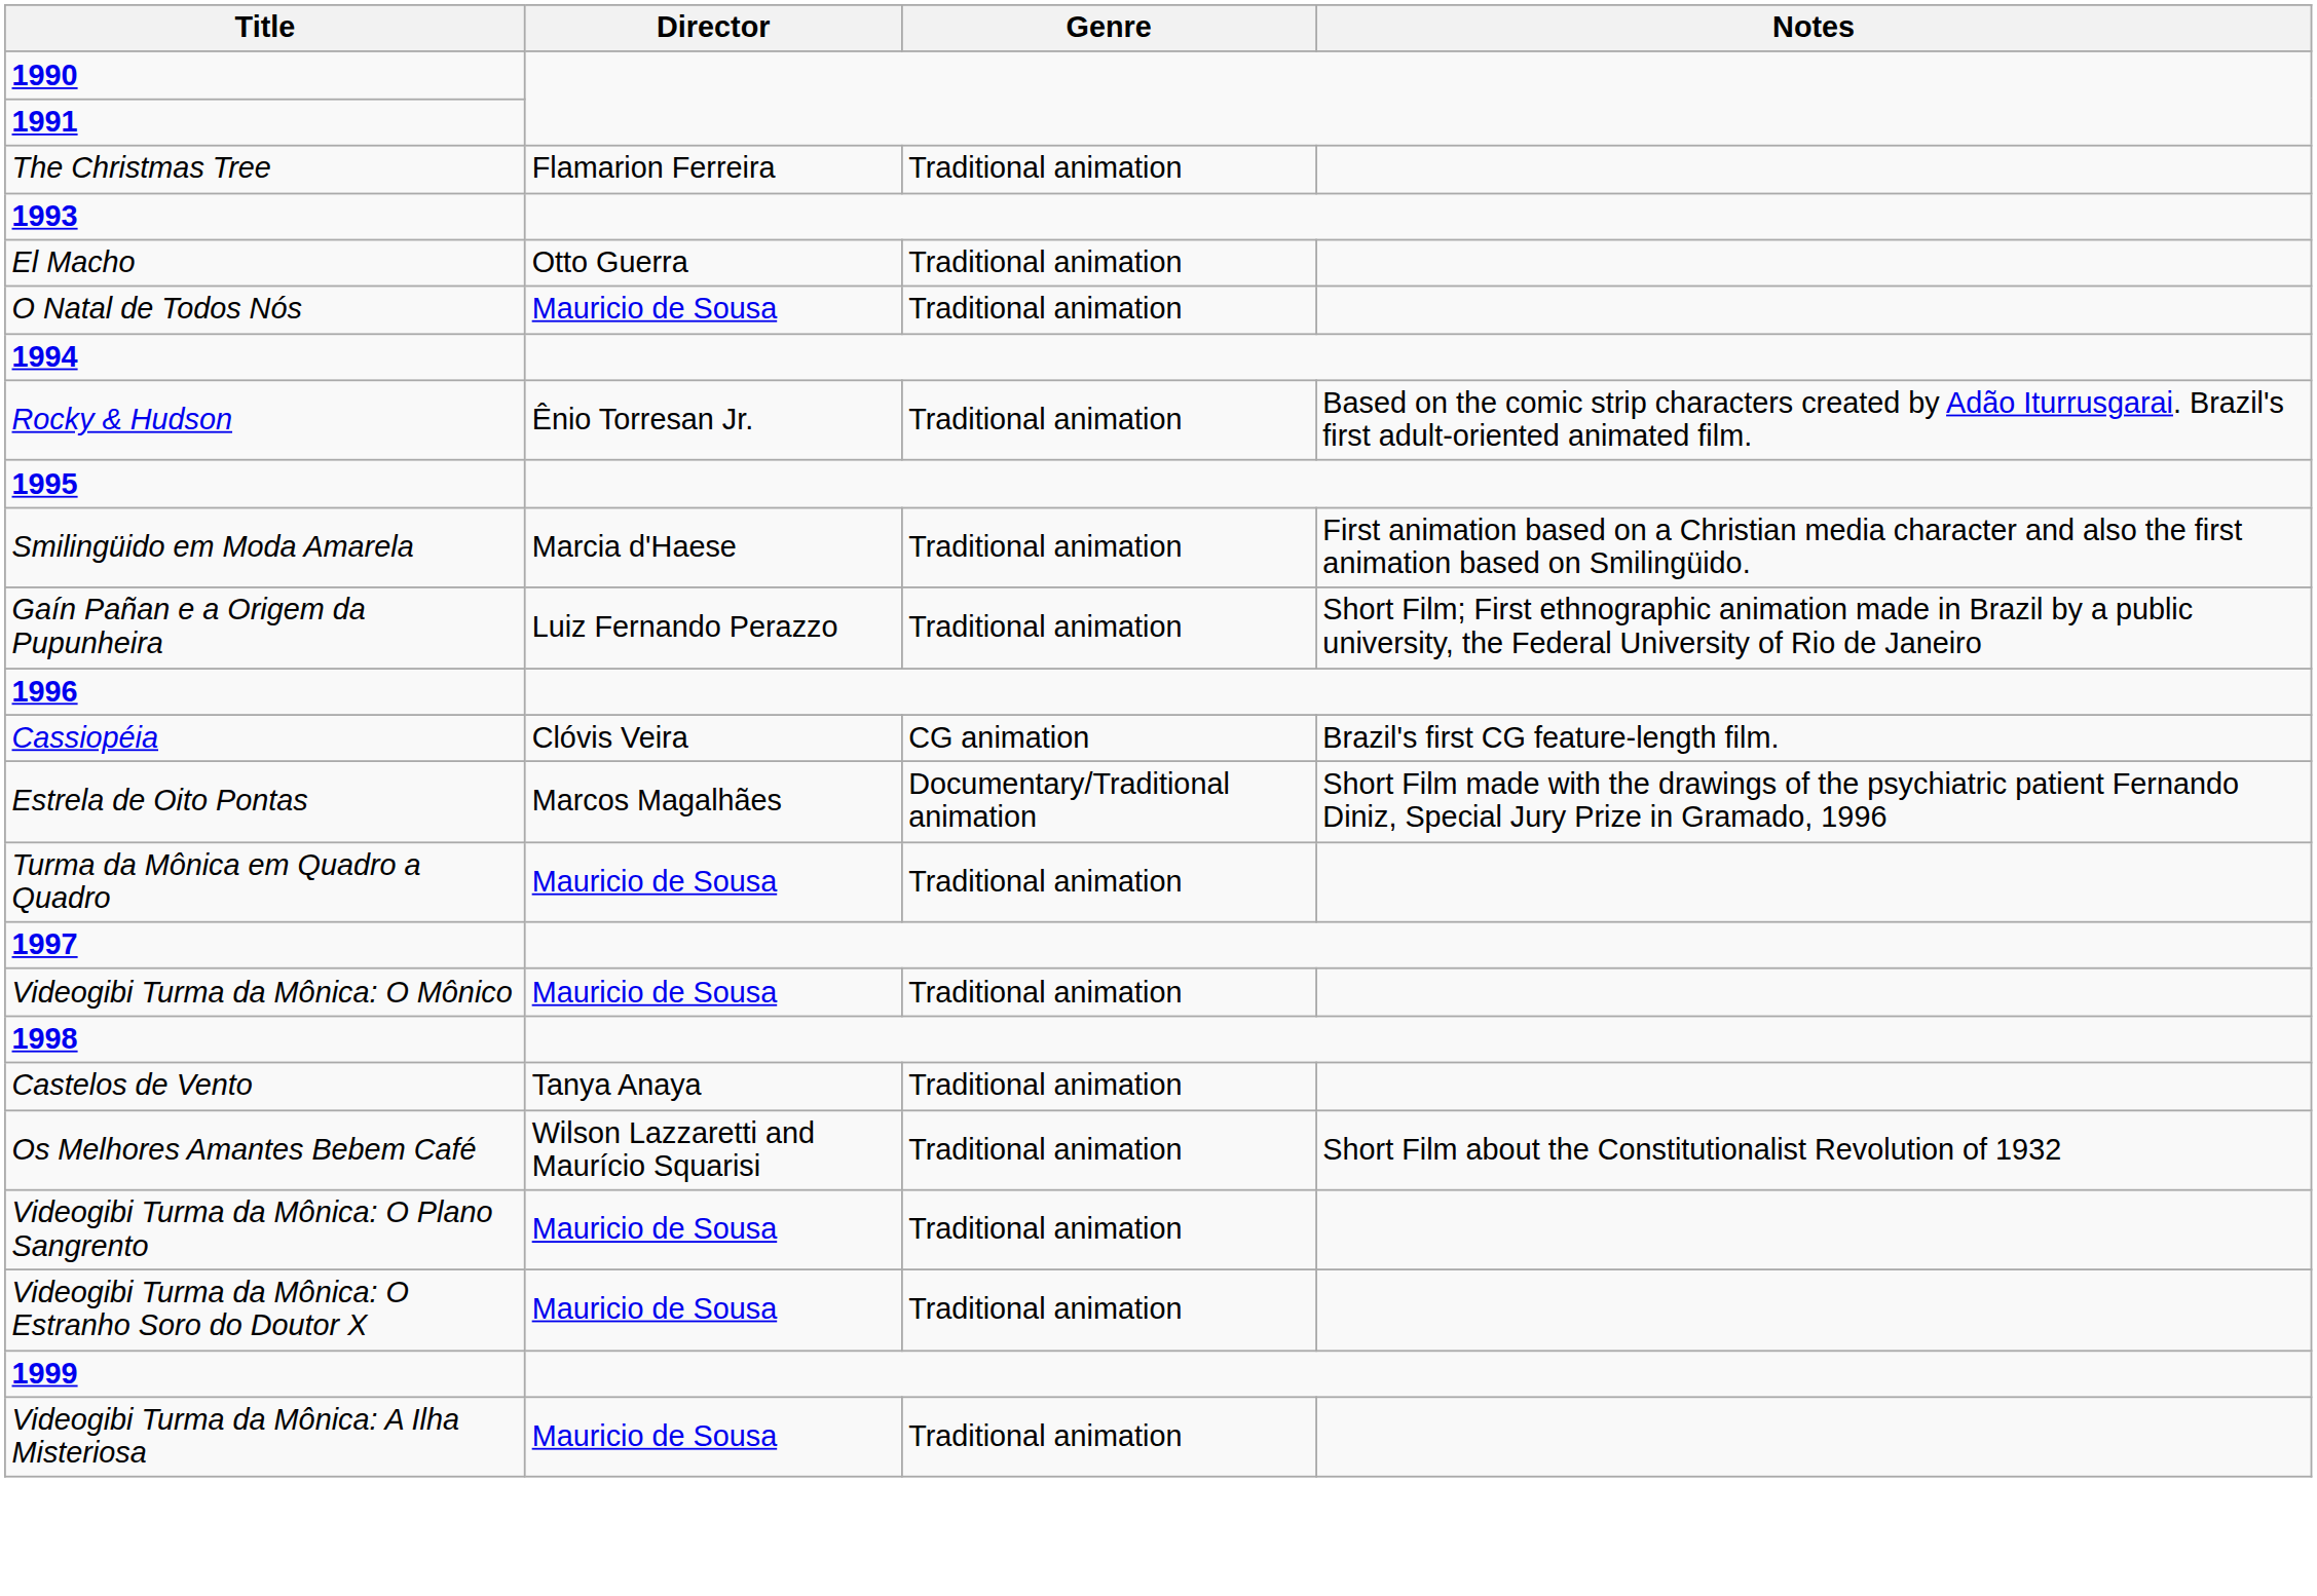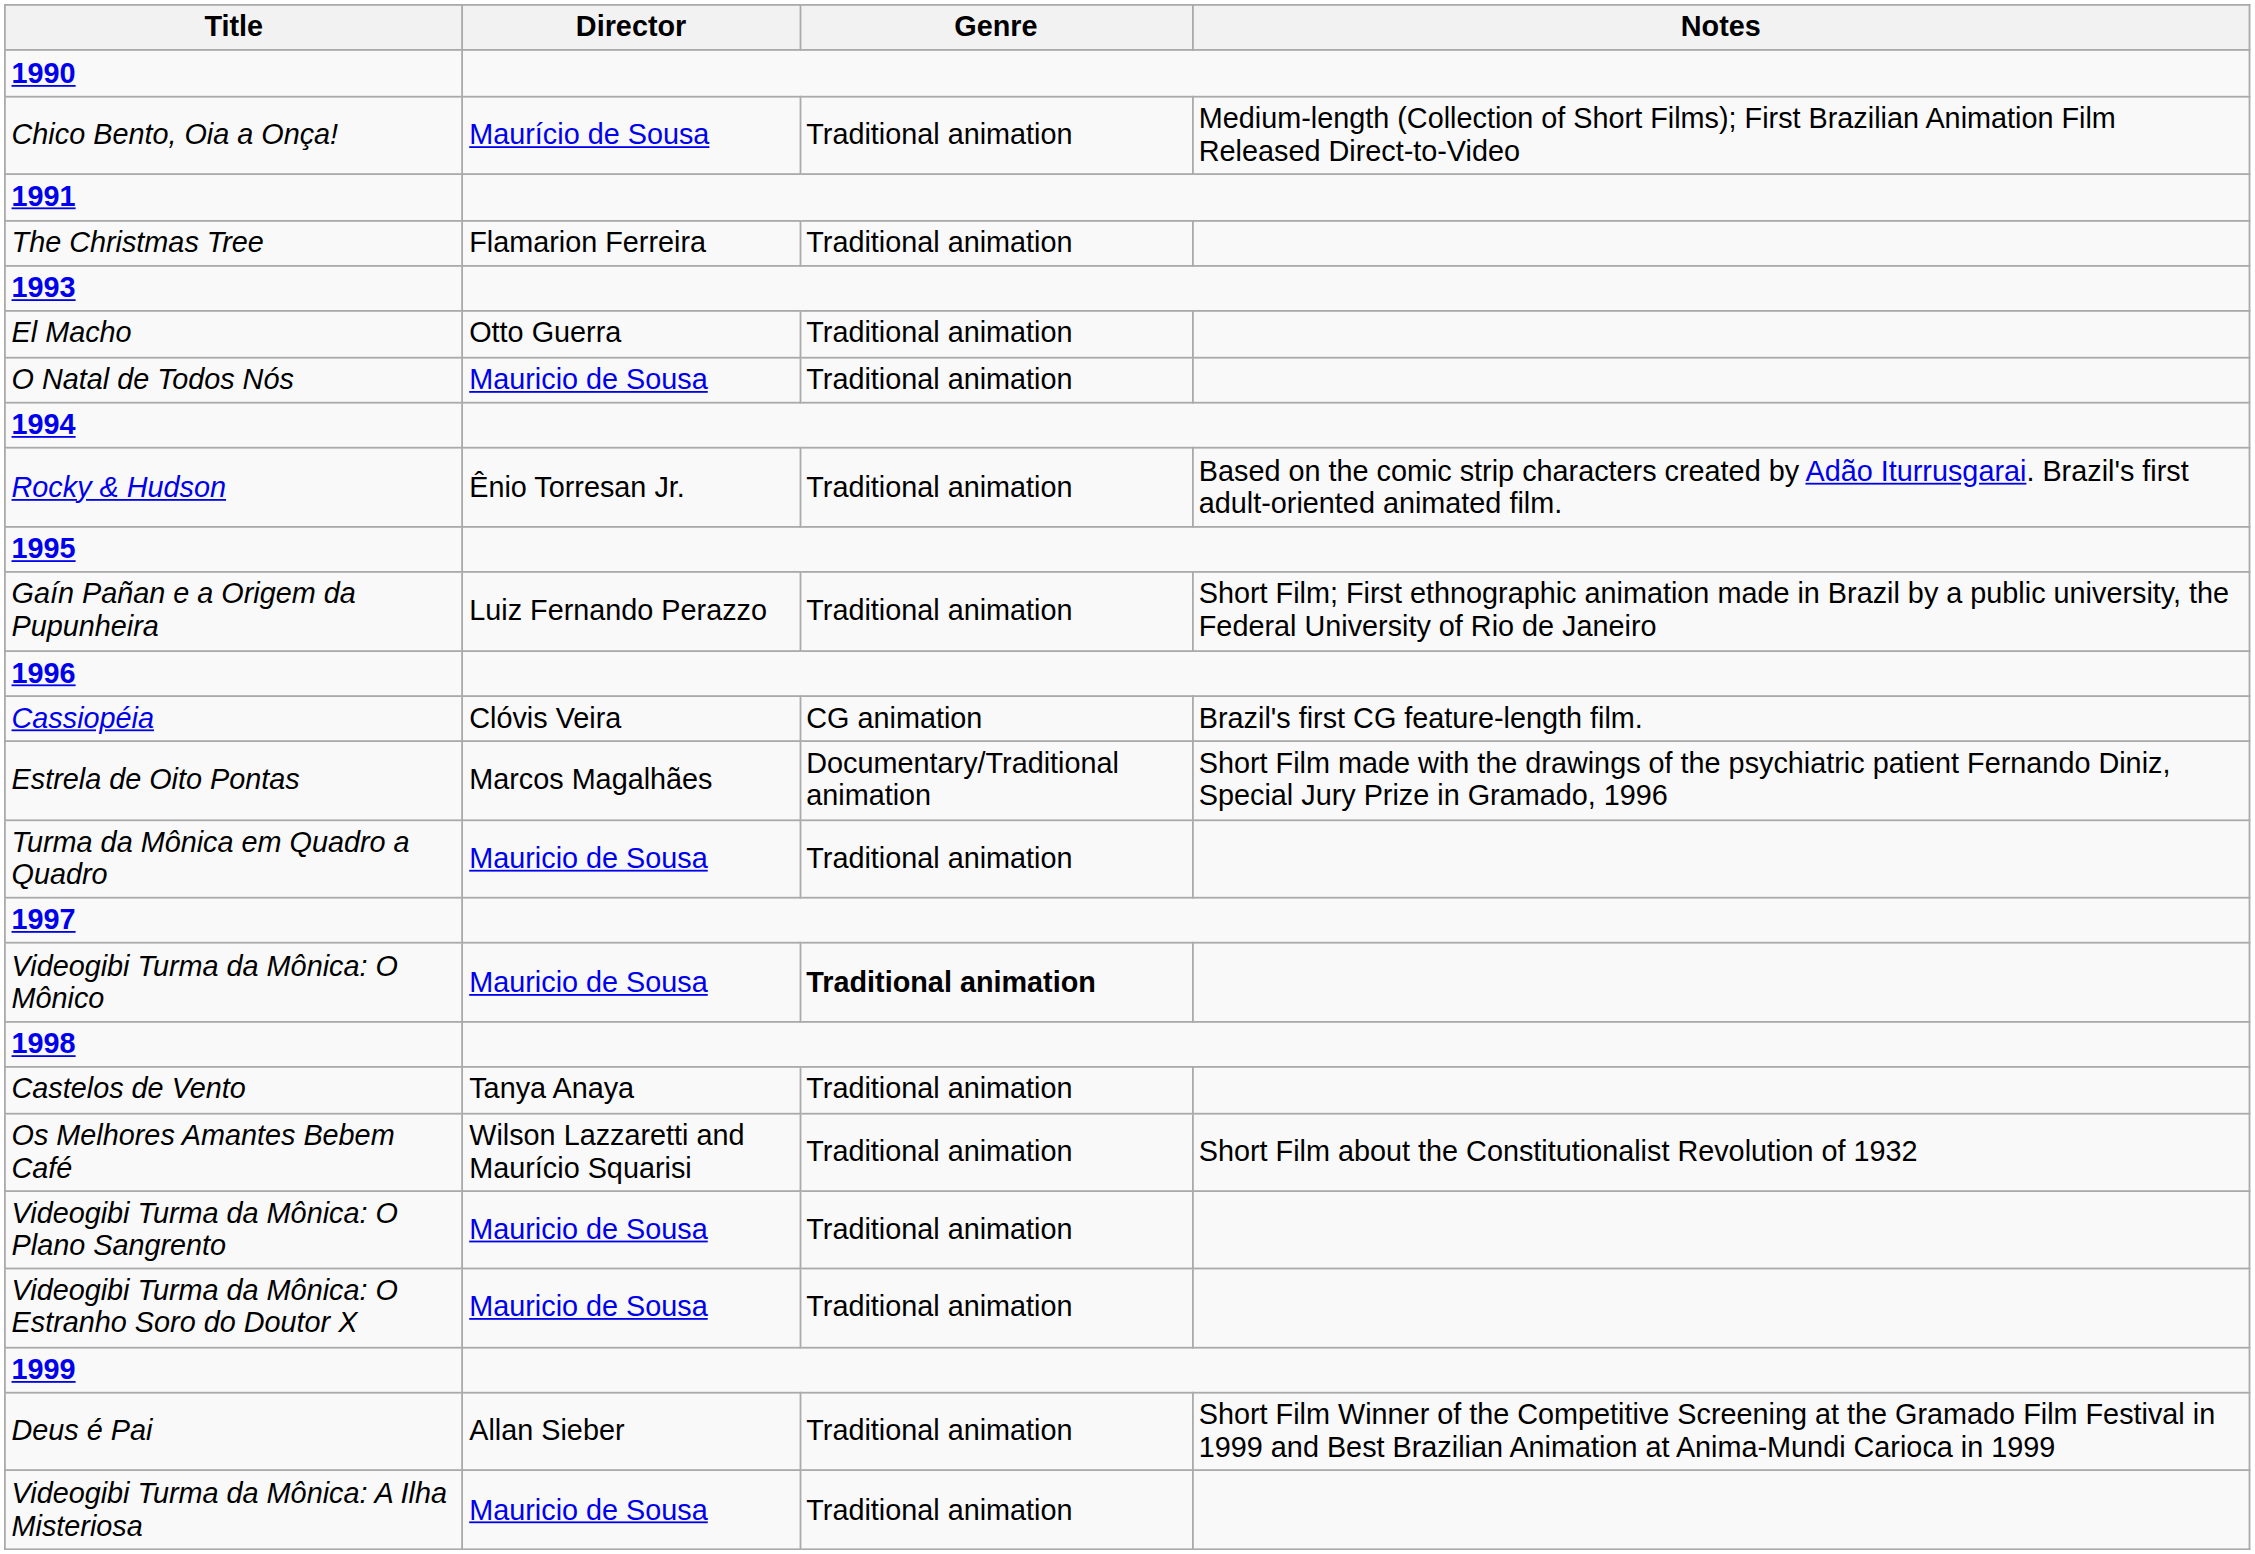 <table class="wikitable">
 <tr>
 <th>Title</th>
 <th>Director</th>
 <th>Genre</th>
 <th>Notes</th>
 </tr>
 <tr>
 <td><strong><a href='#'>1990</a></strong></td>
+</tr>
+<tr>
+<td><em>Chico Bento, Oia a Onça!</em></td>
+<td><a href='#'>Maurício de Sousa</a></td>
+<td>Traditional animation</td>
+<td>Medium-length (Collection of Short Films); First Brazilian Animation Film Released Direct-to-Video</td>
 </tr>
 <tr>
 <td><strong><a href='#'>1991</a></strong></td>
 </tr>
 <tr>
 <td><em>The Christmas Tree</em></td>
 <td>Flamarion Ferreira</td>
 <td>Traditional animation</td>
 <td></td>
 </tr>
 <tr>
 <td><strong><a href='#'>1993</a></strong></td>
 </tr>
 <tr>
 <td><em>El Macho</em></td>
 <td>Otto Guerra</td>
 <td>Traditional animation</td>
 <td></td>
 </tr>
 <tr>
 <td><em>O Natal de Todos Nós</em></td>
 <td><a href='#'>Mauricio de Sousa</a></td>
 <td>Traditional animation</td>
 <td></td>
 </tr>
 <tr>
 <td><strong><a href='#'>1994</a></strong></td>
 </tr>
 <tr>
 <td><em><a href='#'>Rocky & Hudson</a></em></td>
 <td>Ênio Torresan Jr.</td>
 <td>Traditional animation</td>
 <td>Based on the comic strip characters created by <a href='#'>Adão Iturrusgarai</a>. Brazil's first adult-oriented animated film.</td>
 </tr>
 <tr>
 <td><strong><a href='#'>1995</a></strong></td>
 </tr>
 <tr>
-<td><em>Smilingüido em Moda Amarela</em></td>
-<td>Marcia d'Haese</td>
-<td>Traditional animation</td>
-<td>First animation based on a Christian media character and also the first animation based on Smilingüido.</td>
-</tr>
-<tr>
 <td><em>Gaín Pañan e a Origem da Pupunheira</em></td>
 <td>Luiz Fernando Perazzo</td>
 <td>Traditional animation</td>
 <td>Short Film; First ethnographic animation made in Brazil by a public university, the Federal University of Rio de Janeiro</td>
 </tr>
 <tr>
 <td><strong><a href='#'>1996</a></strong></td>
 </tr>
 <tr>
 <td><em><a href='#'>Cassiopéia</a></em></td>
 <td>Clóvis Veira</td>
 <td>CG animation</td>
 <td>Brazil's first CG feature-length film.</td>
 </tr>
 <tr>
 <td><em>Estrela de Oito Pontas</em></td>
 <td>Marcos Magalhães</td>
 <td>Documentary/Traditional animation</td>
 <td>Short Film made with the drawings of the psychiatric patient Fernando Diniz, Special Jury Prize in Gramado, 1996</td>
 </tr>
 <tr>
 <td><em>Turma da Mônica em Quadro a Quadro</em></td>
 <td><a href='#'>Mauricio de Sousa</a></td>
 <td>Traditional animation</td>
 <td></td>
 </tr>
 <tr>
 <td><strong><a href='#'>1997</a></strong></td>
 </tr>
 <tr>
 <td><em>Videogibi Turma da Mônica: O Mônico</em></td>
 <td><a href='#'>Mauricio de Sousa</a></td>
-<td>Traditional animation</td>
+<td><strong>Traditional animation</strong></td>
 <td></td>
 </tr>
 <tr>
 <td><strong><a href='#'>1998</a></strong></td>
 </tr>
 <tr>
 <td><em>Castelos de Vento</em></td>
 <td>Tanya Anaya</td>
 <td>Traditional animation</td>
 <td></td>
 </tr>
 <tr>
 <td><em>Os Melhores Amantes Bebem Café</em></td>
 <td>Wilson Lazzaretti and Maurício Squarisi</td>
 <td>Traditional animation</td>
 <td>Short Film about the Constitutionalist Revolution of 1932</td>
 </tr>
 <tr>
 <td><em>Videogibi Turma da Mônica: O Plano Sangrento</em></td>
 <td><a href='#'>Mauricio de Sousa</a></td>
 <td>Traditional animation</td>
 <td></td>
 </tr>
 <tr>
 <td><em>Videogibi Turma da Mônica: O Estranho Soro do Doutor X</em></td>
 <td><a href='#'>Mauricio de Sousa</a></td>
 <td>Traditional animation</td>
 <td></td>
 </tr>
 <tr>
 <td><strong><a href='#'>1999</a></strong></td>
 </tr>
 <tr>
+<td><em>Deus é Pai</em></td>
+<td>Allan Sieber</td>
+<td>Traditional animation</td>
+<td>Short Film Winner of the Competitive Screening at the Gramado Film Festival in 1999 and Best Brazilian Animation at Anima-Mundi Carioca in 1999</td>
+</tr>
+<tr>
 <td><em>Videogibi Turma da Mônica: A Ilha Misteriosa</em></td>
 <td><a href='#'>Mauricio de Sousa</a></td>
 <td>Traditional animation</td>
 <td></td>
 </tr>
 </table>
